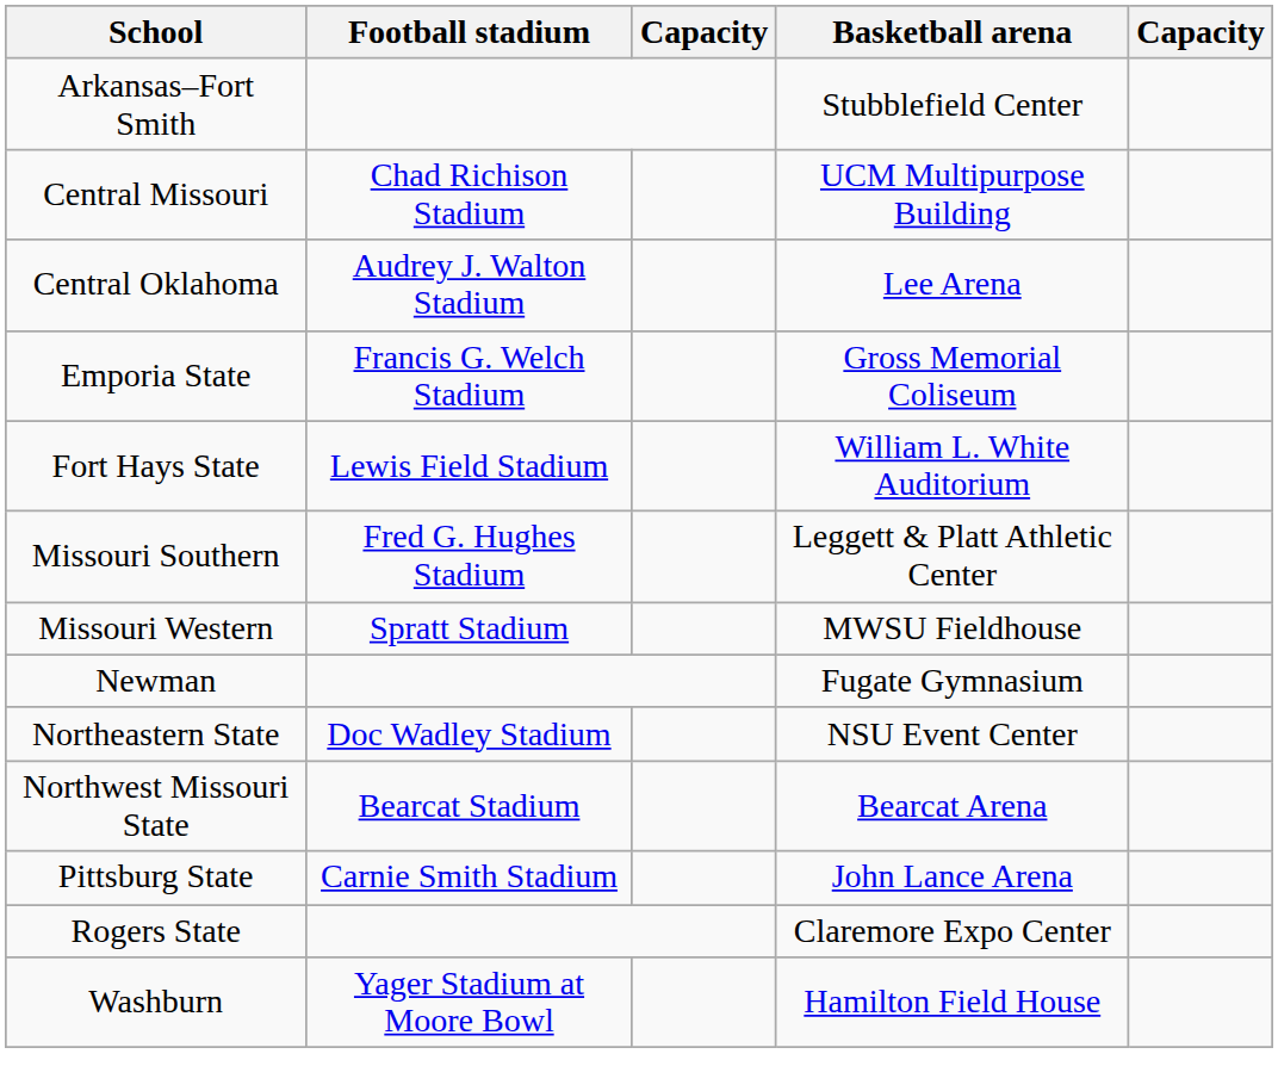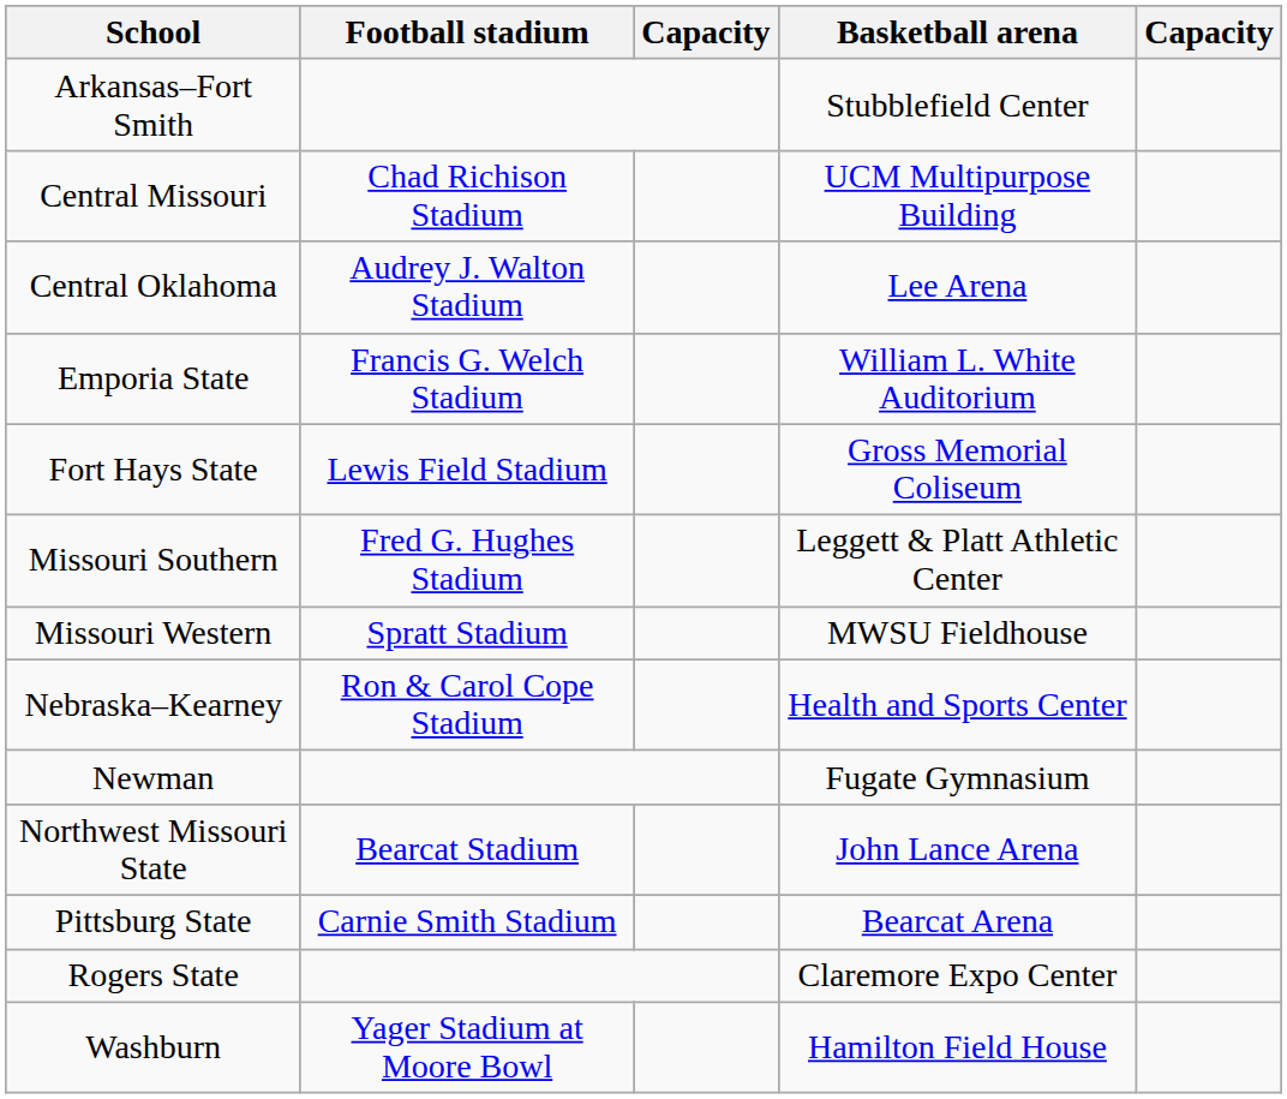 <table class="wikitable sortable" style="text-align:center">
 <tr>
 <th>School</th>
 <th>Football stadium</th>
 <th>Capacity</th>
 <th>Basketball arena</th>
 <th>Capacity</th>
 </tr>
 <tr>
 <td>Arkansas–Fort Smith</td>
 <td colspan=2></td>
 <td>Stubblefield Center</td>
 <td></td>
 </tr>
 <tr>
 <td>Central Missouri</td>
 <td><a href='#'>Chad Richison Stadium</a></td>
 <td></td>
 <td><a href='#'>UCM Multipurpose Building</a></td>
 <td></td>
 </tr>
 <tr>
 <td>Central Oklahoma</td>
 <td><a href='#'>Audrey J. Walton Stadium</a></td>
 <td></td>
 <td><a href='#'>Lee Arena</a></td>
 <td></td>
 </tr>
 <tr>
 <td>Emporia State</td>
 <td><a href='#'>Francis G. Welch Stadium</a></td>
 <td></td>
-<td><a href='#'>Gross Memorial Coliseum</a></td>
+<td><a href='#'>William L. White Auditorium</a></td>
 <td></td>
 </tr>
 <tr>
 <td>Fort Hays State</td>
 <td><a href='#'>Lewis Field Stadium</a></td>
 <td></td>
-<td><a href='#'>William L. White Auditorium</a></td>
+<td><a href='#'>Gross Memorial Coliseum</a></td>
 <td></td>
 </tr>
 <tr>
 <td>Missouri Southern</td>
 <td><a href='#'>Fred G. Hughes Stadium</a></td>
 <td></td>
 <td>Leggett & Platt Athletic Center</td>
 <td></td>
 </tr>
 <tr>
 <td>Missouri Western</td>
 <td><a href='#'>Spratt Stadium</a></td>
 <td></td>
 <td>MWSU Fieldhouse</td>
 <td></td>
 </tr>
 <tr>
+<td>Nebraska–Kearney</td>
+<td><a href='#'>Ron & Carol Cope Stadium</a></td>
+<td></td>
+<td><a href='#'>Health and Sports Center</a></td>
+<td></td>
+</tr>
+<tr>
 <td>Newman</td>
 <td colspan=2></td>
 <td>Fugate Gymnasium</td>
 <td></td>
 </tr>
 <tr>
-<td>Northeastern State</td>
-<td><a href='#'>Doc Wadley Stadium</a></td>
-<td></td>
-<td>NSU Event Center</td>
-<td></td>
-</tr>
-<tr>
 <td>Northwest Missouri State</td>
 <td><a href='#'>Bearcat Stadium</a></td>
 <td></td>
-<td><a href='#'>Bearcat Arena</a></td>
+<td><a href='#'>John Lance Arena</a></td>
 <td></td>
 </tr>
 <tr>
 <td>Pittsburg State</td>
 <td><a href='#'>Carnie Smith Stadium</a></td>
 <td></td>
-<td><a href='#'>John Lance Arena</a></td>
+<td><a href='#'>Bearcat Arena</a></td>
 <td></td>
 </tr>
 <tr>
 <td>Rogers State</td>
 <td colspan=2></td>
 <td>Claremore Expo Center</td>
 <td></td>
 </tr>
 <tr>
 <td>Washburn</td>
 <td><a href='#'>Yager Stadium at Moore Bowl</a></td>
 <td></td>
 <td><a href='#'>Hamilton Field House</a></td>
 <td></td>
 </tr>
 </table>
